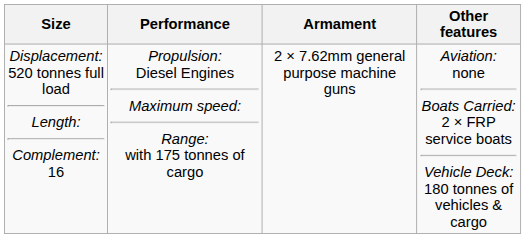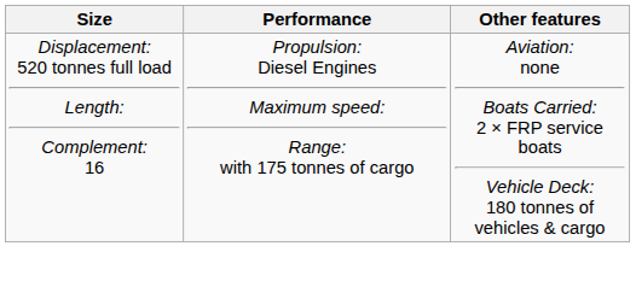 <table class="wikitable"  style="width:90%; text-align:center;">
 <tr style="background:lavender;">
 <th>Size</th>
 <th>Performance</th>
-<th>Armament</th>
 <th>Other features</th>
 </tr>
 <tr>
 <td style="vertical-align:top; width:20%;"><em>Displacement:</em><br>520 tonnes full load <hr><em>Length:</em><br> <hr><em>Complement:</em><br>16</td>
 <td style="vertical-align:top; width:30%;"><em>Propulsion:</em><br>Diesel Engines <hr><em>Maximum speed:</em><br> <hr><em>Range:</em><br> with 175 tonnes of cargo</td>
-<td style="vertical-align:top; width:30%;">2 × 7.62mm general purpose machine guns</td>
 <td style="vertical-align:top; width:20%;"><em>Aviation:</em><br>none<hr><em>Boats Carried:</em><br>2 × FRP service boats  <hr><em>Vehicle Deck:</em><br>180 tonnes of vehicles & cargo</td>
 </tr>
 </table>
